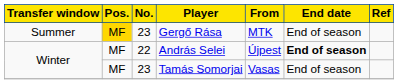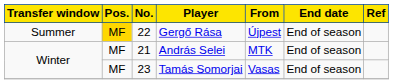 <table class="wikitable plainrowheaders sortable">
 <tr>
 <th style="background-color:#FDE500;color:black;border:1px solid #004292">Transfer window</th>
 <th style="background-color:#FDE500;color:black;border:1px solid #004292">Pos.</th>
 <th style="background-color:#FDE500;color:black;border:1px solid #004292">No.</th>
 <th style="background-color:#FDE500;color:black;border:1px solid #004292">Player</th>
 <th style="background-color:#FDE500;color:black;border:1px solid #004292">From</th>
 <th style="background-color:#FDE500;color:black;border:1px solid #004292">End date</th>
 <th style="background-color:#FDE500;color:black;border:1px solid #004292">Ref</th>
 </tr>
 <tr>
 <td style="text-align:center;">Summer</td>
 <td style="background: gold; text-align:center;">MF</td>
-<td style="text-align:center;">23</td>
+<td style="text-align:center;">22</td>
 <td style="text-align:left;"> <a href='#'>Gergő Rása</a></td>
-<td style="text-align:left;"><a href='#'>MTK</a></td>
+<td style="text-align:left;"><a href='#'>Újpest</a></td>
 <td style="text-align:left;">End of season</td>
 <td></td>
 </tr>
 <tr>
 <td rowspan="2" style="text-align:center;">Winter</td>
 <td style="text-align:center;">MF</td>
-<td style="text-align:center;">22</td>
+<td style="text-align:center;">21</td>
 <td style="text-align:left;"> <a href='#'>András Selei</a></td>
-<td style="text-align:left;"><a href='#'>Újpest</a></td>
-<td style="text-align:left;"><strong>End of season</strong></td>
+<td style="text-align:left;"><a href='#'>MTK</a></td>
+<td style="text-align:left;">End of season</td>
 <td></td>
 </tr>
 <tr>
 <td style="text-align:center;">MF</td>
 <td style="text-align:center;">23</td>
 <td style="text-align:left;"> <a href='#'>Tamás Somorjai</a></td>
 <td style="text-align:left;"><a href='#'>Vasas</a></td>
 <td style="text-align:left;">End of season</td>
 <td></td>
 </tr>
 <tr>
 </tr>
 </table>
